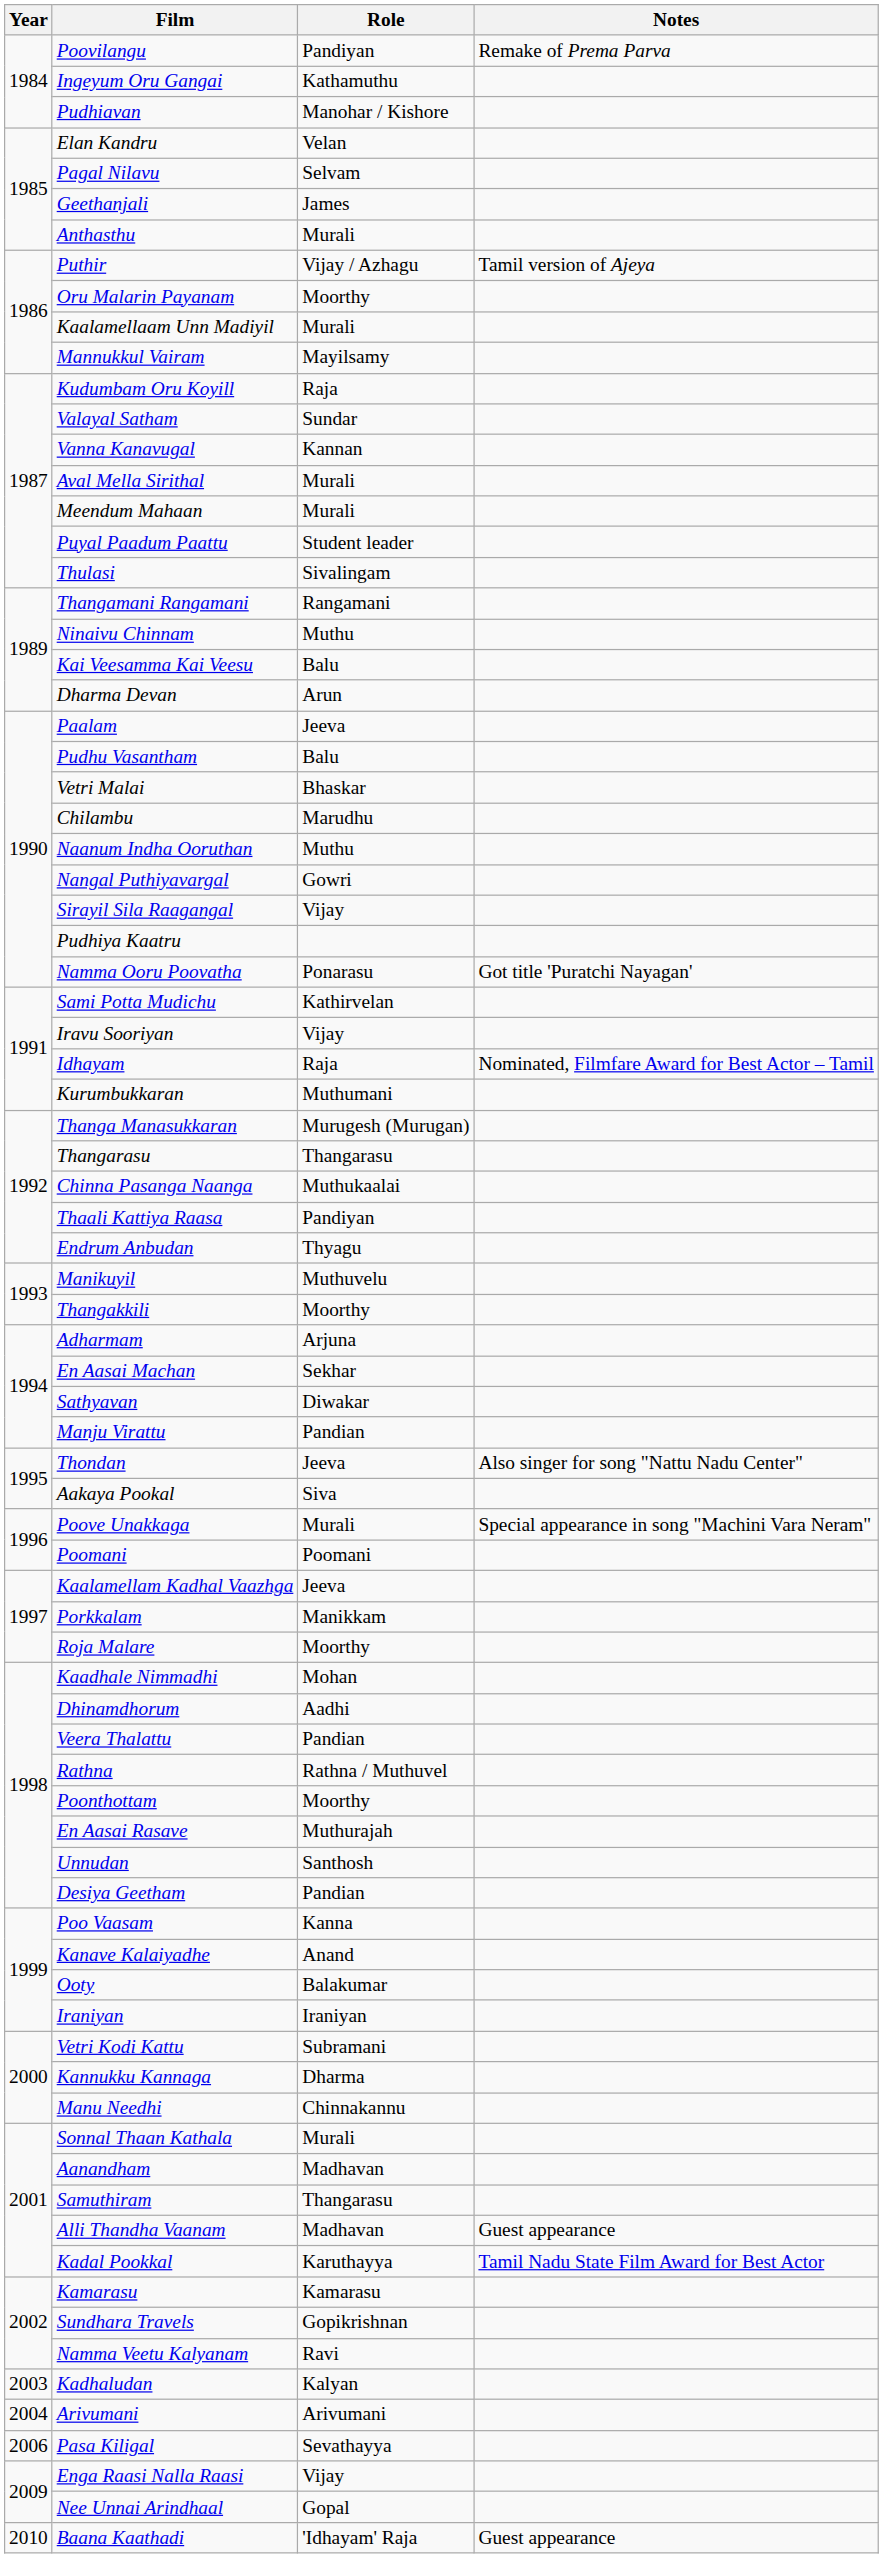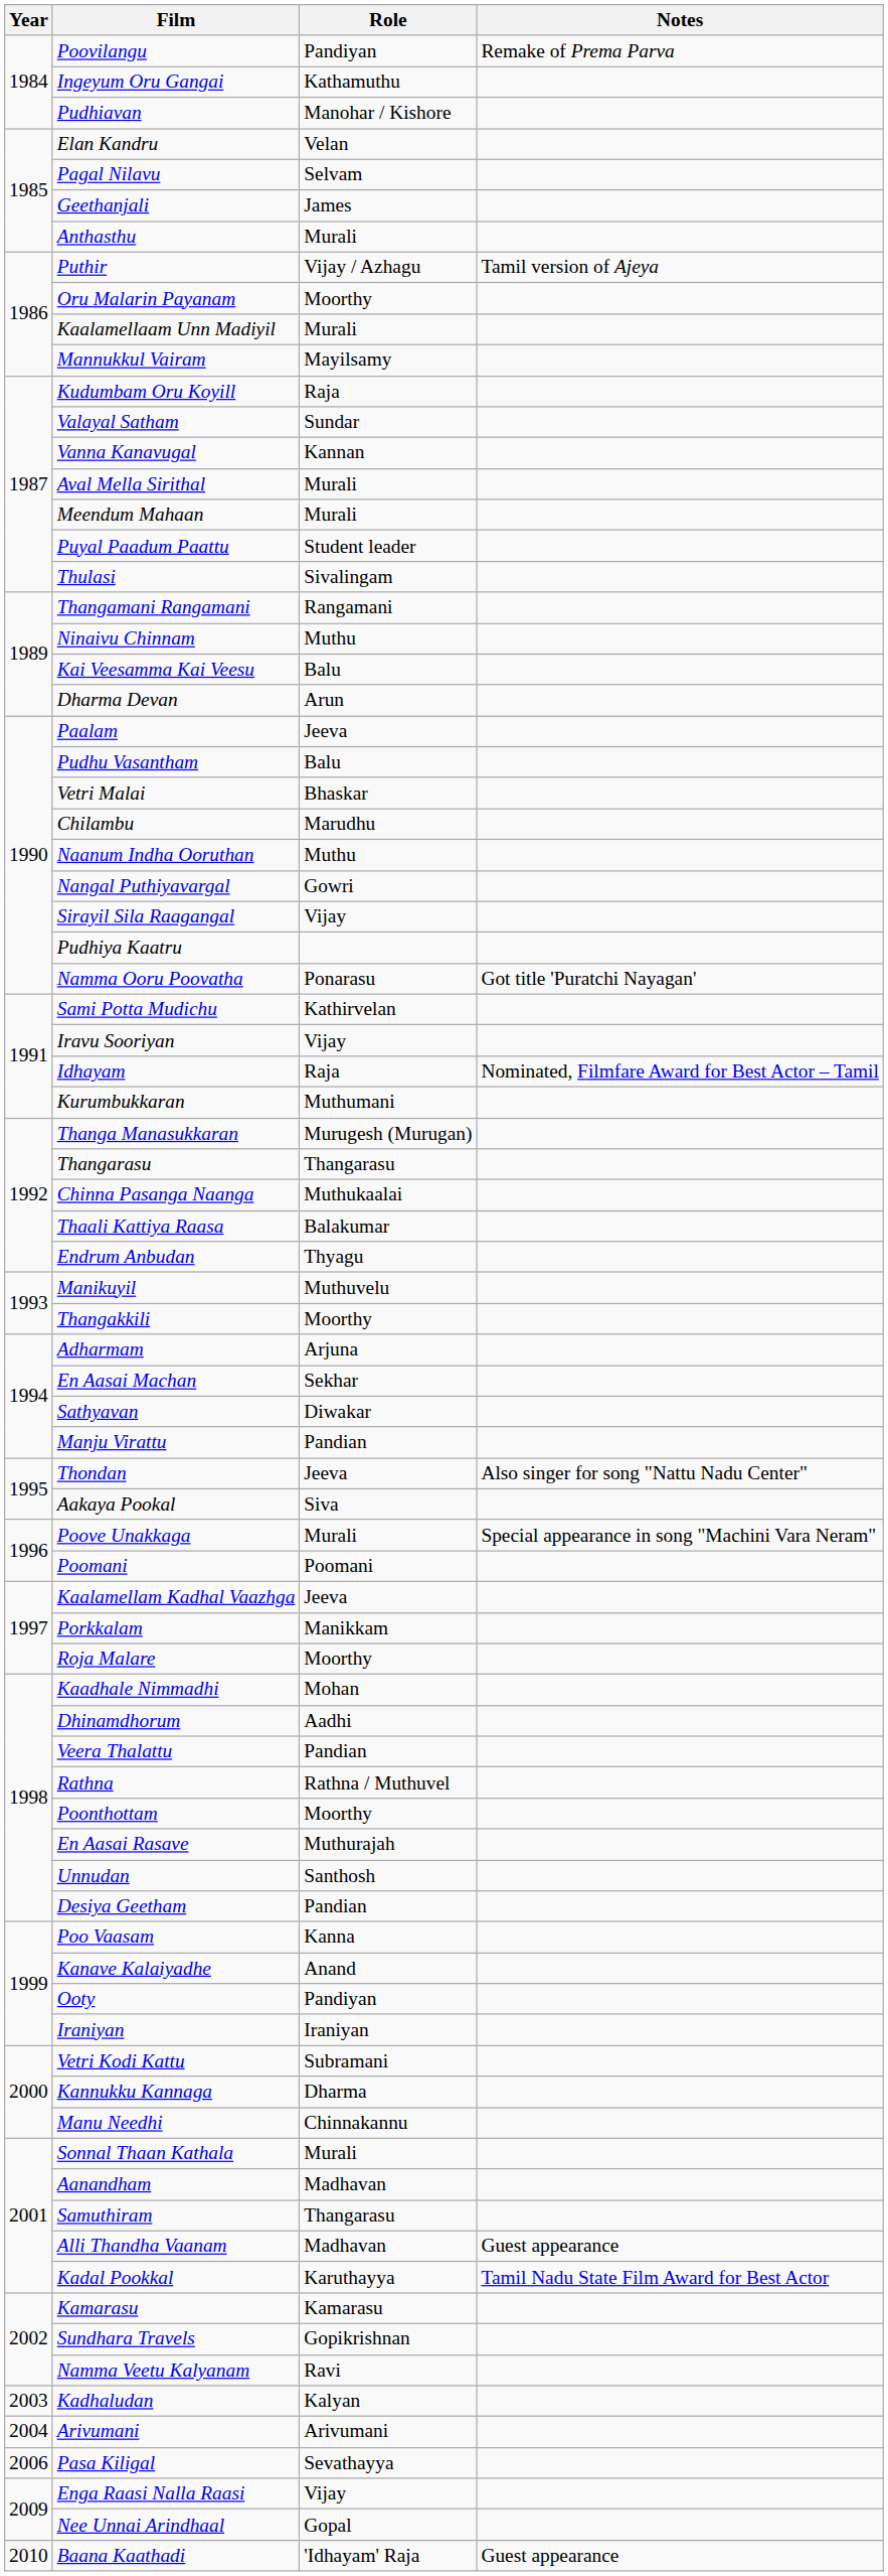 <table class="wikitable sortable">
 <tr>
 <th>Year</th>
 <th>Film</th>
 <th>Role</th>
 <th class="unsortable">Notes</th>
 </tr>
 <tr>
 <td rowspan="3">1984</td>
 <td><em><a href='#'>Poovilangu</a></em></td>
 <td>Pandiyan</td>
 <td>Remake of <em>Prema Parva</em></td>
 </tr>
 <tr>
 <td><em><a href='#'>Ingeyum Oru Gangai</a></em></td>
 <td>Kathamuthu</td>
 <td></td>
 </tr>
 <tr>
 <td><em><a href='#'>Pudhiavan</a></em></td>
 <td>Manohar / Kishore</td>
 <td></td>
 </tr>
 <tr>
 <td rowspan="4">1985</td>
 <td><em>Elan Kandru</em></td>
 <td>Velan</td>
 <td></td>
 </tr>
 <tr>
 <td><em><a href='#'>Pagal Nilavu</a></em></td>
 <td>Selvam</td>
 <td></td>
 </tr>
 <tr>
 <td><em><a href='#'>Geethanjali</a></em></td>
 <td>James</td>
 <td></td>
 </tr>
 <tr>
 <td><em><a href='#'>Anthasthu</a></em></td>
 <td>Murali</td>
 <td></td>
 </tr>
 <tr>
 <td rowspan="4">1986</td>
 <td><em><a href='#'>Puthir</a></em></td>
 <td>Vijay / Azhagu</td>
 <td>Tamil version of <em>Ajeya</em></td>
 </tr>
 <tr>
 <td><em><a href='#'>Oru Malarin Payanam</a></em></td>
 <td>Moorthy</td>
 <td></td>
 </tr>
 <tr>
 <td><em>Kaalamellaam Unn Madiyil</em></td>
 <td>Murali</td>
 <td></td>
 </tr>
 <tr>
 <td><em><a href='#'>Mannukkul Vairam</a></em></td>
 <td>Mayilsamy</td>
 <td></td>
 </tr>
 <tr>
 <td rowspan="7">1987</td>
 <td><em><a href='#'>Kudumbam Oru Koyill</a></em></td>
 <td>Raja</td>
 <td></td>
 </tr>
 <tr>
 <td><em><a href='#'>Valayal Satham</a></em></td>
 <td>Sundar</td>
 <td></td>
 </tr>
 <tr>
 <td><em><a href='#'>Vanna Kanavugal</a></em></td>
 <td>Kannan</td>
 <td></td>
 </tr>
 <tr>
 <td><em><a href='#'>Aval Mella Sirithal</a></em></td>
 <td>Murali</td>
 <td></td>
 </tr>
 <tr>
 <td><em>Meendum Mahaan</em></td>
 <td>Murali</td>
 <td></td>
 </tr>
 <tr>
 <td><em><a href='#'>Puyal Paadum Paattu</a></em></td>
 <td>Student leader</td>
 <td></td>
 </tr>
 <tr>
 <td><em><a href='#'>Thulasi</a></em></td>
 <td>Sivalingam</td>
 <td></td>
 </tr>
 <tr>
 <td rowspan="4">1989</td>
 <td><em><a href='#'>Thangamani Rangamani</a></em></td>
 <td>Rangamani</td>
 <td></td>
 </tr>
 <tr>
 <td><em><a href='#'>Ninaivu Chinnam</a></em></td>
 <td>Muthu</td>
 <td></td>
 </tr>
 <tr>
 <td><em><a href='#'>Kai Veesamma Kai Veesu</a></em></td>
 <td>Balu</td>
 <td></td>
 </tr>
 <tr>
 <td><em>Dharma Devan</em></td>
 <td>Arun</td>
 <td></td>
 </tr>
 <tr>
 <td rowspan="9">1990</td>
 <td><em><a href='#'>Paalam</a></em></td>
 <td>Jeeva</td>
 <td></td>
 </tr>
 <tr>
 <td><em><a href='#'>Pudhu Vasantham</a></em></td>
 <td>Balu</td>
 <td></td>
 </tr>
 <tr>
 <td><em>Vetri Malai</em></td>
 <td>Bhaskar</td>
 <td></td>
 </tr>
 <tr>
 <td><em>Chilambu</em></td>
 <td>Marudhu</td>
 <td></td>
 </tr>
 <tr>
 <td><em><a href='#'>Naanum Indha Ooruthan</a></em></td>
 <td>Muthu</td>
 <td></td>
 </tr>
 <tr>
 <td><em><a href='#'>Nangal Puthiyavargal</a></em></td>
 <td>Gowri</td>
 <td></td>
 </tr>
 <tr>
 <td><em><a href='#'>Sirayil Sila Raagangal</a></em></td>
 <td>Vijay</td>
 <td></td>
 </tr>
 <tr>
 <td><em>Pudhiya Kaatru</em></td>
 <td></td>
 <td></td>
 </tr>
 <tr>
 <td><em><a href='#'>Namma Ooru Poovatha</a></em></td>
 <td>Ponarasu</td>
 <td>Got title 'Puratchi Nayagan'</td>
 </tr>
 <tr>
 <td rowspan="4">1991</td>
 <td><em><a href='#'>Sami Potta Mudichu</a></em></td>
 <td>Kathirvelan</td>
 <td></td>
 </tr>
 <tr>
 <td><em>Iravu Sooriyan</em></td>
 <td>Vijay</td>
 <td></td>
 </tr>
 <tr>
 <td><em><a href='#'>Idhayam</a></em></td>
 <td>Raja</td>
 <td>Nominated, <a href='#'>Filmfare Award for Best Actor – Tamil</a></td>
 </tr>
 <tr>
 <td><em>Kurumbukkaran</em></td>
 <td>Muthumani</td>
 <td></td>
 </tr>
 <tr>
 <td rowspan="5">1992</td>
 <td><em><a href='#'>Thanga Manasukkaran</a></em></td>
 <td>Murugesh (Murugan)</td>
 <td></td>
 </tr>
 <tr>
 <td><em>Thangarasu</em></td>
 <td>Thangarasu</td>
 <td></td>
 </tr>
 <tr>
 <td><em><a href='#'>Chinna Pasanga Naanga</a></em></td>
 <td>Muthukaalai</td>
 <td></td>
 </tr>
 <tr>
 <td><em><a href='#'>Thaali Kattiya Raasa</a></em></td>
-<td>Pandiyan</td>
+<td>Balakumar</td>
 <td></td>
 </tr>
 <tr>
 <td><em><a href='#'>Endrum Anbudan</a></em></td>
 <td>Thyagu</td>
 <td></td>
 </tr>
 <tr>
 <td rowspan="2">1993</td>
 <td><em><a href='#'>Manikuyil</a></em></td>
 <td>Muthuvelu</td>
 <td></td>
 </tr>
 <tr>
 <td><em><a href='#'>Thangakkili</a></em></td>
 <td>Moorthy</td>
 <td></td>
 </tr>
 <tr>
 <td rowspan="4">1994</td>
 <td><em><a href='#'>Adharmam</a></em></td>
 <td>Arjuna</td>
 <td></td>
 </tr>
 <tr>
 <td><em><a href='#'>En Aasai Machan</a></em></td>
 <td>Sekhar</td>
 <td></td>
 </tr>
 <tr>
 <td><em><a href='#'>Sathyavan</a></em></td>
 <td>Diwakar</td>
 <td></td>
 </tr>
 <tr>
 <td><em><a href='#'>Manju Virattu</a></em></td>
 <td>Pandian</td>
 <td></td>
 </tr>
 <tr>
 <td rowspan="2">1995</td>
 <td><em><a href='#'>Thondan</a></em></td>
 <td>Jeeva</td>
 <td>Also singer for song "Nattu Nadu Center"</td>
 </tr>
 <tr>
 <td><em>Aakaya Pookal</em></td>
 <td>Siva</td>
 <td></td>
 </tr>
 <tr>
 <td rowspan="2">1996</td>
 <td><em><a href='#'>Poove Unakkaga</a></em></td>
 <td>Murali</td>
 <td>Special appearance in song "Machini Vara Neram"</td>
 </tr>
 <tr>
 <td><em><a href='#'>Poomani</a></em></td>
 <td>Poomani</td>
 <td></td>
 </tr>
 <tr>
 <td rowspan="3">1997</td>
 <td><em><a href='#'>Kaalamellam Kadhal Vaazhga</a></em></td>
 <td>Jeeva</td>
 <td></td>
 </tr>
 <tr>
 <td><em><a href='#'>Porkkalam</a></em></td>
 <td>Manikkam</td>
 <td></td>
 </tr>
 <tr>
 <td><em><a href='#'>Roja Malare</a></em></td>
 <td>Moorthy</td>
 <td></td>
 </tr>
 <tr>
 <td rowspan="8">1998</td>
 <td><em><a href='#'>Kaadhale Nimmadhi</a></em></td>
 <td>Mohan</td>
 <td></td>
 </tr>
 <tr>
 <td><em><a href='#'>Dhinamdhorum</a></em></td>
 <td>Aadhi</td>
 <td></td>
 </tr>
 <tr>
 <td><em><a href='#'>Veera Thalattu</a></em></td>
 <td>Pandian</td>
 <td></td>
 </tr>
 <tr>
 <td><em><a href='#'>Rathna</a></em></td>
 <td>Rathna / Muthuvel</td>
 <td></td>
 </tr>
 <tr>
 <td><em><a href='#'>Poonthottam</a></em></td>
 <td>Moorthy</td>
 <td></td>
 </tr>
 <tr>
 <td><em><a href='#'>En Aasai Rasave</a></em></td>
 <td>Muthurajah</td>
 <td></td>
 </tr>
 <tr>
 <td><em><a href='#'>Unnudan</a></em></td>
 <td>Santhosh</td>
 <td></td>
 </tr>
 <tr>
 <td><em><a href='#'>Desiya Geetham</a></em></td>
 <td>Pandian</td>
 <td></td>
 </tr>
 <tr>
 <td rowspan="4">1999</td>
 <td><em><a href='#'>Poo Vaasam</a></em></td>
 <td>Kanna</td>
 <td></td>
 </tr>
 <tr>
 <td><em><a href='#'>Kanave Kalaiyadhe</a></em></td>
 <td>Anand</td>
 <td></td>
 </tr>
 <tr>
 <td><em><a href='#'>Ooty</a></em></td>
-<td>Balakumar</td>
+<td>Pandiyan</td>
 <td></td>
 </tr>
 <tr>
 <td><em><a href='#'>Iraniyan</a></em></td>
 <td>Iraniyan</td>
 <td></td>
 </tr>
 <tr>
 <td rowspan="3">2000</td>
 <td><em><a href='#'>Vetri Kodi Kattu</a></em></td>
 <td>Subramani</td>
 <td></td>
 </tr>
 <tr>
 <td><em><a href='#'>Kannukku Kannaga</a></em></td>
 <td>Dharma</td>
 <td></td>
 </tr>
 <tr>
 <td><em><a href='#'>Manu Needhi</a></em></td>
 <td>Chinnakannu</td>
 <td></td>
 </tr>
 <tr>
 <td rowspan="5">2001</td>
 <td><em><a href='#'>Sonnal Thaan Kathala</a></em></td>
 <td>Murali</td>
 <td></td>
 </tr>
 <tr>
 <td><em><a href='#'>Aanandham</a></em></td>
 <td>Madhavan</td>
 <td></td>
 </tr>
 <tr>
 <td><em><a href='#'>Samuthiram</a></em></td>
 <td>Thangarasu</td>
 <td></td>
 </tr>
 <tr>
 <td><em><a href='#'>Alli Thandha Vaanam</a></em></td>
 <td>Madhavan</td>
 <td>Guest appearance</td>
 </tr>
 <tr>
 <td><em><a href='#'>Kadal Pookkal</a></em></td>
 <td>Karuthayya</td>
 <td><a href='#'>Tamil Nadu State Film Award for Best Actor</a></td>
 </tr>
 <tr>
 <td rowspan="3">2002</td>
 <td><em><a href='#'>Kamarasu</a></em></td>
 <td>Kamarasu</td>
 <td></td>
 </tr>
 <tr>
 <td><em><a href='#'>Sundhara Travels</a></em></td>
 <td>Gopikrishnan</td>
 <td></td>
 </tr>
 <tr>
 <td><em><a href='#'>Namma Veetu Kalyanam</a></em></td>
 <td>Ravi</td>
 <td></td>
 </tr>
 <tr>
 <td>2003</td>
 <td><em><a href='#'>Kadhaludan</a></em></td>
 <td>Kalyan</td>
 <td></td>
 </tr>
 <tr>
 <td>2004</td>
 <td><em><a href='#'>Arivumani</a></em></td>
 <td>Arivumani</td>
 <td></td>
 </tr>
 <tr>
 <td>2006</td>
 <td><em><a href='#'>Pasa Kiligal</a></em></td>
 <td>Sevathayya</td>
 <td></td>
 </tr>
 <tr>
 <td rowspan="2">2009</td>
 <td><em><a href='#'>Enga Raasi Nalla Raasi</a></em></td>
 <td>Vijay</td>
 <td></td>
 </tr>
 <tr>
 <td><em><a href='#'>Nee Unnai Arindhaal</a></em></td>
 <td>Gopal</td>
 <td></td>
 </tr>
 <tr>
 <td rowspan="1">2010</td>
 <td><em><a href='#'>Baana Kaathadi</a></em></td>
 <td>'Idhayam' Raja</td>
 <td>Guest appearance</td>
 </tr>
 </table>
